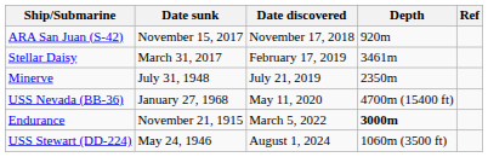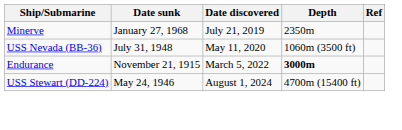 <table class="wikitable sortable">
 <tr>
 <th>Ship/Submarine</th>
 <th>Date sunk</th>
 <th>Date discovered</th>
 <th>Depth</th>
 <th>Ref</th>
 </tr>
 <tr>
-<td><a href='#'>ARA San Juan (S-42)</a></td>
-<td>November 15, 2017</td>
-<td>November 17, 2018</td>
-<td>920m</td>
-<td></td>
-</tr>
-<tr>
-<td><a href='#'>Stellar Daisy</a></td>
-<td>March 31, 2017</td>
-<td>February 17, 2019</td>
-<td>3461m</td>
-<td></td>
-</tr>
-<tr>
 <td><a href='#'>Minerve</a></td>
-<td>July 31, 1948</td>
+<td>January 27, 1968</td>
 <td>July 21, 2019</td>
 <td>2350m</td>
 <td></td>
 </tr>
 <tr>
 <td><a href='#'>USS Nevada (BB-36)</a></td>
-<td>January 27, 1968</td>
+<td>July 31, 1948</td>
 <td>May 11, 2020</td>
-<td>4700m (15400 ft)</td>
+<td>1060m (3500 ft)</td>
 <td></td>
 </tr>
 <tr>
 <td><a href='#'>Endurance</a></td>
 <td>November 21, 1915</td>
 <td>March 5, 2022</td>
 <td><strong>3000m</strong></td>
 <td></td>
 </tr>
 <tr>
 <td><a href='#'>USS Stewart (DD-224)</a></td>
 <td>May 24, 1946</td>
 <td>August 1, 2024</td>
-<td>1060m (3500 ft)</td>
+<td>4700m (15400 ft)</td>
 <td></td>
 </tr>
 </table>
